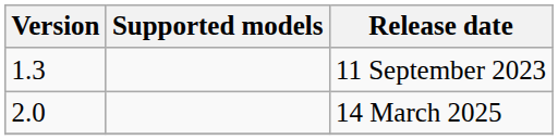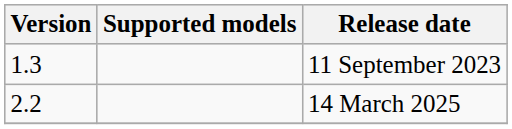 <table class="wikitable sortable">
 <tr>
 <th>Version</th>
 <th>Supported models</th>
 <th>Release date</th>
 </tr>
 <tr>
 <td>1.3</td>
 <td></td>
 <td>11 September 2023</td>
 </tr>
 <tr>
-<td>2.0</td>
+<td>2.2</td>
 <td></td>
 <td>14 March 2025</td>
 </tr>
 <tr>
 </tr>
 </table>
